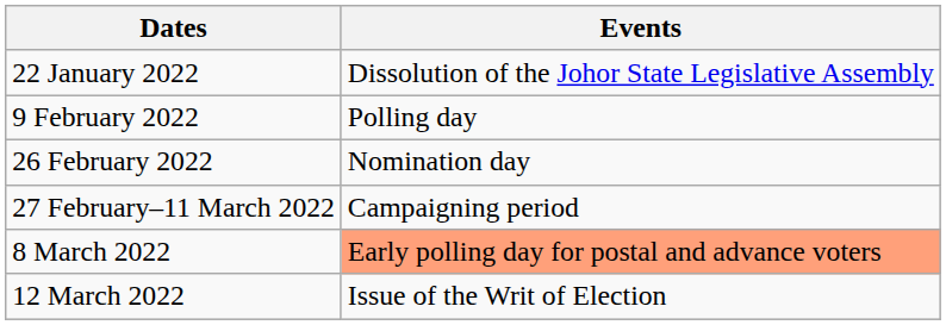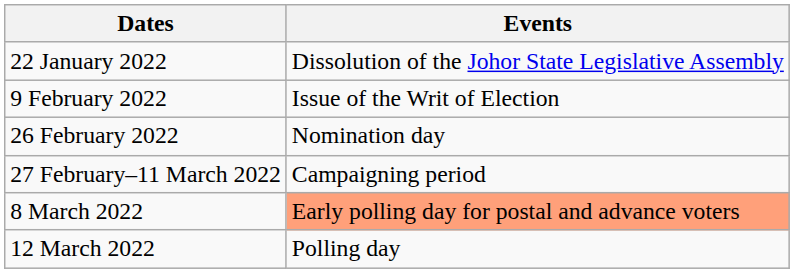 <table class="wikitable">
 <tr>
 <th>Dates</th>
 <th>Events</th>
 </tr>
 <tr>
 <td>22 January 2022</td>
 <td>Dissolution of the <a href='#'>Johor State Legislative Assembly</a></td>
 </tr>
 <tr>
 <td>9 February 2022</td>
-<td>Polling day</td>
+<td>Issue of the Writ of Election</td>
 </tr>
 <tr>
 <td>26 February 2022</td>
 <td>Nomination day</td>
 </tr>
 <tr>
 <td>27 February–11 March 2022</td>
 <td>Campaigning period</td>
 </tr>
 <tr>
 <td>8 March 2022</td>
 <td style="background: lightsalmon;">Early polling day for postal and advance voters</td>
 </tr>
 <tr>
 <td>12 March 2022</td>
-<td>Issue of the Writ of Election</td>
+<td>Polling day</td>
 </tr>
 </table>
